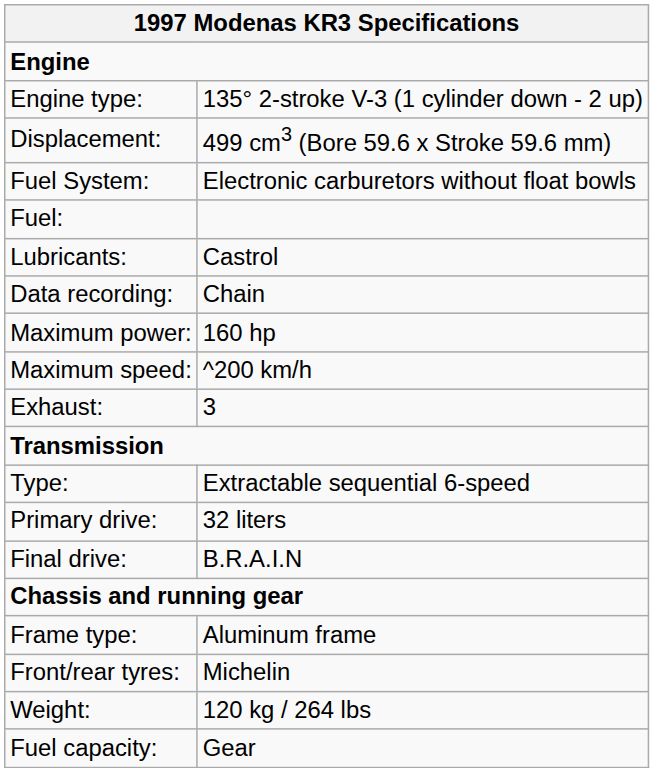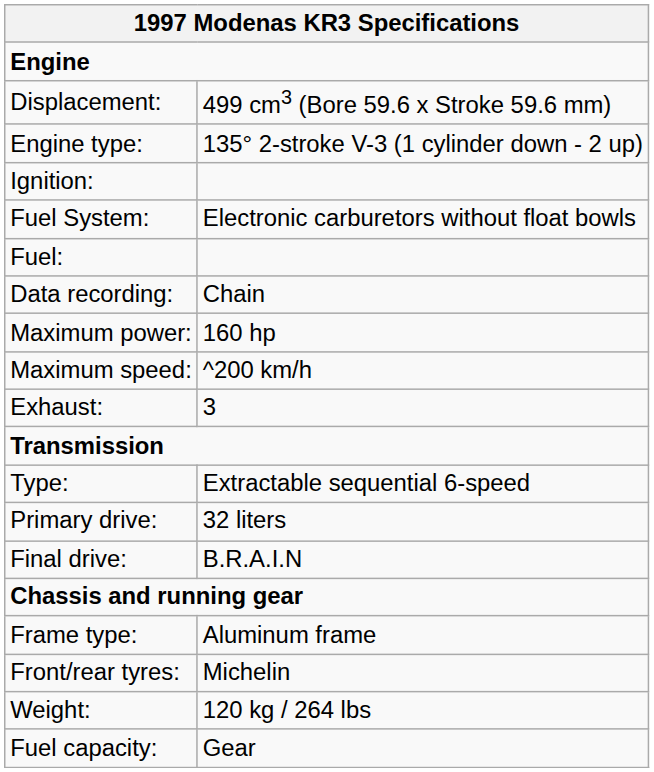 <table class="wikitable">
 <tr>
 <th colspan=2>1997 Modenas KR3 Specifications</th>
 </tr>
 <tr>
 <td colspan=2><strong>Engine</strong></td>
 </tr>
 <tr>
+<td>Displacement:</td>
+<td>499 cm<sup>3</sup> (Bore 59.6 x Stroke 59.6 mm)</td>
+</tr>
+<tr>
 <td>Engine type:</td>
 <td>135° 2-stroke V-3 (1 cylinder down - 2 up)</td>
 </tr>
 <tr>
-<td>Displacement:</td>
-<td>499 cm<sup>3</sup> (Bore 59.6 x Stroke 59.6 mm)</td>
+<td>Ignition:</td>
+<td></td>
 </tr>
 <tr>
 <td>Fuel System:</td>
 <td>Electronic carburetors without float bowls</td>
 </tr>
 <tr>
 <td>Fuel:</td>
 <td></td>
-</tr>
-<tr>
-<td>Lubricants:</td>
-<td>Castrol</td>
 </tr>
 <tr>
 <td>Data recording:</td>
 <td>Chain</td>
 </tr>
 <tr>
 <td>Maximum power:</td>
 <td>160 hp</td>
 </tr>
 <tr>
 <td>Maximum speed:</td>
 <td>^200 km/h</td>
 </tr>
 <tr>
 <td>Exhaust:</td>
 <td>3</td>
 </tr>
 <tr>
 <td colspan=2><strong>Transmission</strong></td>
 </tr>
 <tr>
 <td>Type:</td>
 <td>Extractable sequential 6-speed</td>
 </tr>
 <tr>
 <td>Primary drive:</td>
 <td>32 liters</td>
 </tr>
 <tr>
 <td>Final drive:</td>
 <td>B.R.A.I.N</td>
 </tr>
 <tr>
 <td colspan=2><strong>Chassis and running gear</strong></td>
 </tr>
 <tr>
 <td>Frame type:</td>
 <td>Aluminum frame</td>
 </tr>
 <tr>
 <td>Front/rear tyres:</td>
 <td>Michelin</td>
 </tr>
 <tr>
 <td>Weight:</td>
 <td>120 kg / 264 lbs</td>
 </tr>
 <tr>
 <td>Fuel capacity:</td>
 <td>Gear</td>
 </tr>
 <tr>
 </tr>
 </table>
